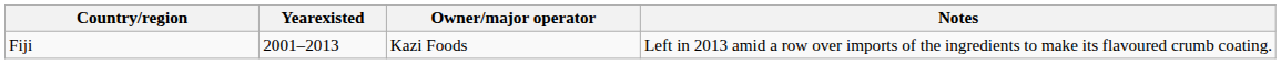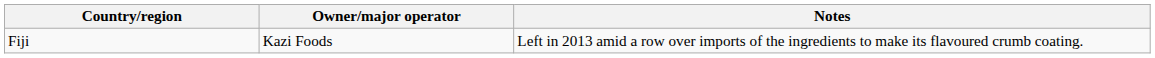 <table class="wikitable sortable">
 <tr>
 <th style="width:20%">Country/region</th>
-<th style="width:10%">Yearexisted</th>
 <th style="width:20%">Owner/major operator</th>
 <th style="width:50%">Notes</th>
 </tr>
 <tr>
 <td>Fiji</td>
-<td>2001–2013</td>
 <td>Kazi Foods</td>
 <td>Left in 2013 amid a row over imports of the ingredients to make its flavoured crumb coating.</td>
 </tr>
 </table>
